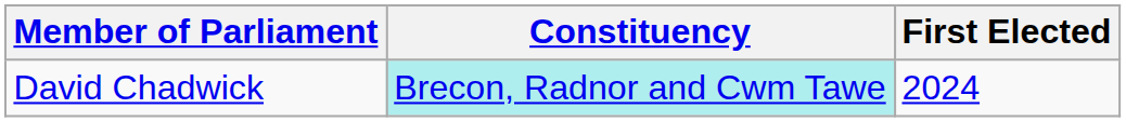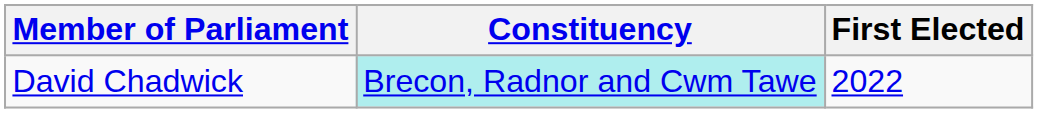 <table class="wikitable">
 <tr>
 <th><a href='#'>Member of Parliament</a></th>
 <th><a href='#'>Constituency</a></th>
 <th>First Elected</th>
 </tr>
 <tr>
 <td><a href='#'>David Chadwick</a></td>
 <td style="background: paleturquoise;"><a href='#'>Brecon, Radnor and Cwm Tawe</a></td>
-<td><a href='#'>2024</a></td>
+<td><a href='#'>2022</a></td>
 </tr>
 </table>
